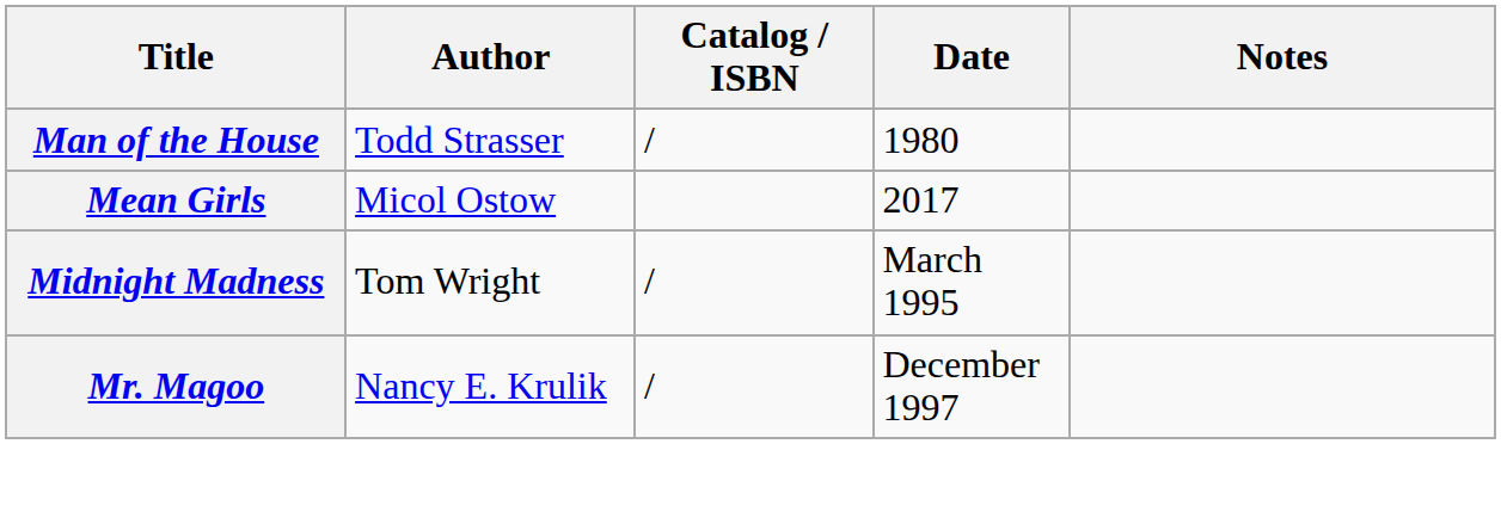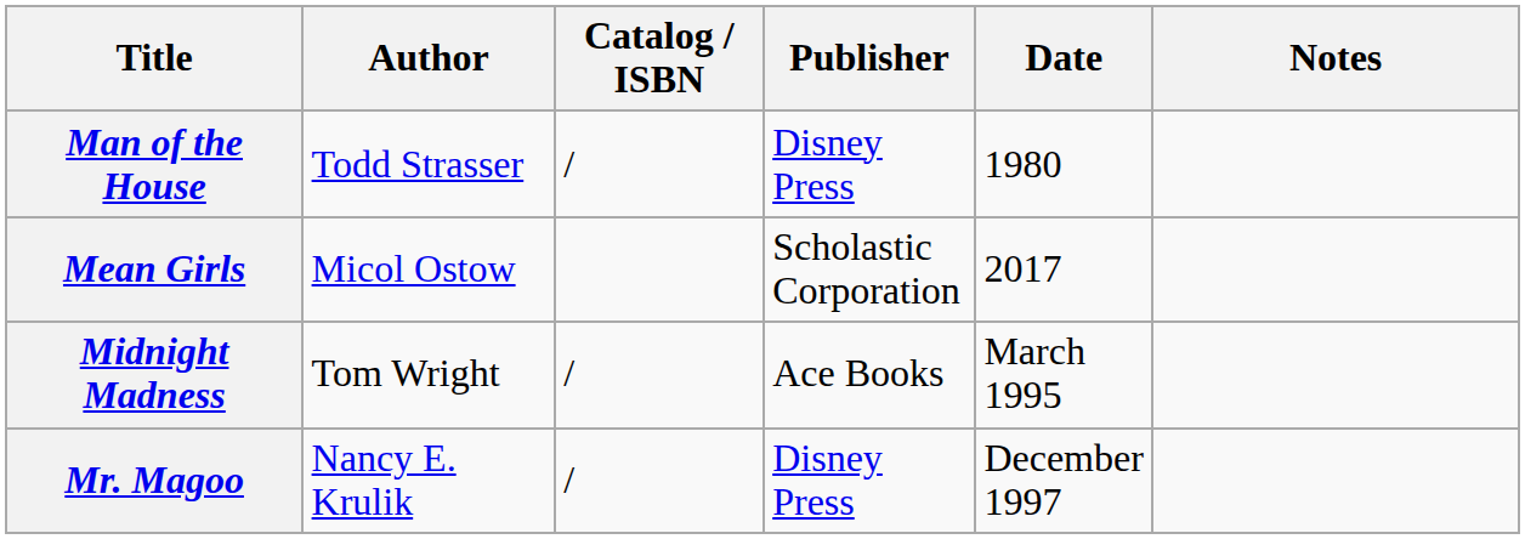 <table class="wikitable sortable" style="width:100%;">
 <tr>
 <th width=20%>Title</th>
 <th width=17%>Author</th>
 <th width=14%>Catalog / ISBN</th>
+<th width=14%>Publisher</th>
 <th width=10%>Date</th>
 <th width=25%>Notes</th>
 </tr>
 <tr>
 <th><em><a href='#'>Man of the House</a></em></th>
 <td><a href='#'>Todd Strasser</a></td>
 <td> / </td>
+<td><a href='#'>Disney Press</a></td>
 <td>1980</td>
 <td></td>
 </tr>
 <tr>
 <th><em><a href='#'>Mean Girls</a></em></th>
 <td><a href='#'>Micol Ostow</a></td>
 <td></td>
+<td>Scholastic Corporation</td>
 <td>2017</td>
 <td></td>
 </tr>
 <tr>
 <th><em><a href='#'>Midnight Madness</a></em></th>
 <td>Tom Wright</td>
 <td> / </td>
+<td>Ace Books</td>
 <td>March 1995</td>
 <td></td>
 </tr>
 <tr>
 <th><em><a href='#'>Mr. Magoo</a></em></th>
 <td><a href='#'>Nancy E. Krulik</a></td>
 <td> / </td>
+<td><a href='#'>Disney Press</a></td>
 <td>December 1997</td>
 <td></td>
 </tr>
 </table>
